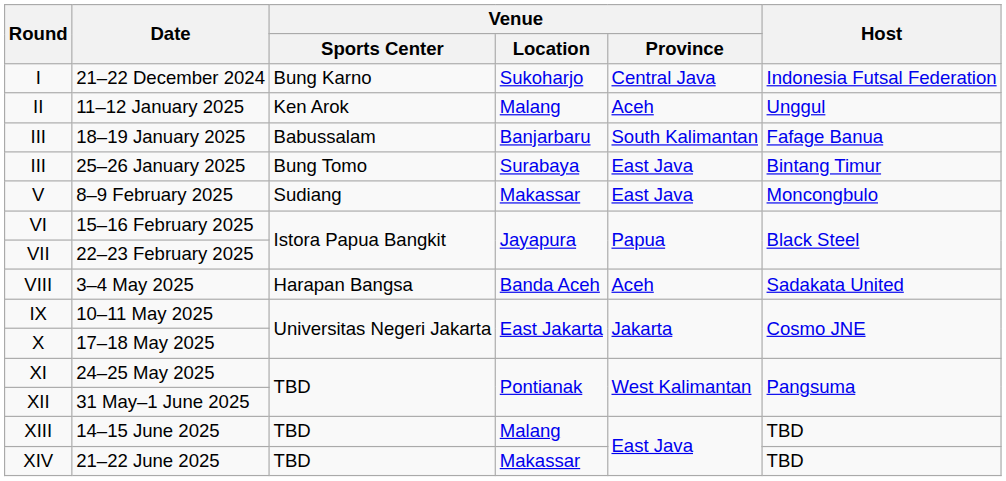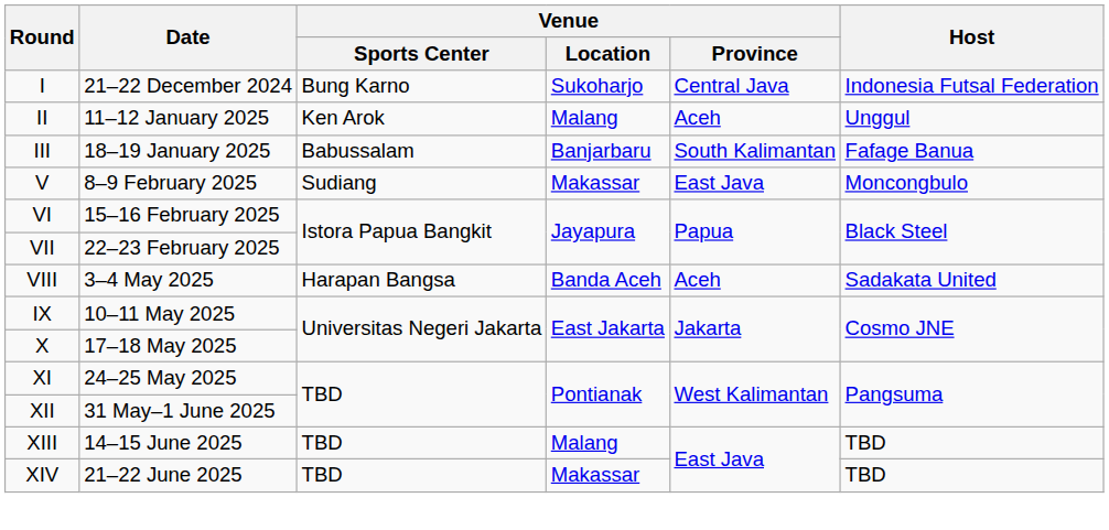 <table class="wikitable">
 <tr>
 <th rowspan="2">Round</th>
 <th rowspan="2">Date</th>
 <th colspan="3">Venue</th>
 <th rowspan="2">Host</th>
 </tr>
 <tr>
 <th>Sports Center</th>
 <th>Location</th>
 <th>Province</th>
 </tr>
 <tr>
 <td align="center">I</td>
 <td>21–22 December 2024</td>
 <td>Bung Karno</td>
 <td><a href='#'>Sukoharjo</a></td>
 <td><a href='#'>Central Java</a></td>
 <td><a href='#'>Indonesia Futsal Federation</a></td>
 </tr>
 <tr>
 <td align="center">II</td>
 <td>11–12 January 2025</td>
 <td>Ken Arok</td>
 <td><a href='#'>Malang</a></td>
 <td><a href='#'>Aceh</a></td>
 <td><a href='#'>Unggul</a></td>
 </tr>
 <tr>
 <td align="center">III</td>
 <td>18–19 January 2025</td>
 <td>Babussalam</td>
 <td><a href='#'>Banjarbaru</a></td>
 <td><a href='#'>South Kalimantan</a></td>
 <td><a href='#'>Fafage Banua</a></td>
-</tr>
-<tr>
-<td align="center">III</td>
-<td>25–26 January 2025</td>
-<td>Bung Tomo</td>
-<td><a href='#'>Surabaya</a></td>
-<td><a href='#'>East Java</a></td>
-<td><a href='#'>Bintang Timur</a></td>
 </tr>
 <tr>
 <td align="center">V</td>
 <td>8–9 February 2025</td>
 <td>Sudiang</td>
 <td><a href='#'>Makassar</a></td>
 <td><a href='#'>East Java</a></td>
 <td><a href='#'>Moncongbulo</a></td>
 </tr>
 <tr>
 <td align="center">VI</td>
 <td>15–16 February 2025</td>
 <td rowspan="2">Istora Papua Bangkit</td>
 <td rowspan="2"><a href='#'>Jayapura</a></td>
 <td rowspan="2"><a href='#'>Papua</a></td>
 <td rowspan="2"><a href='#'>Black Steel</a></td>
 </tr>
 <tr>
 <td align="center">VII</td>
 <td>22–23 February 2025</td>
 </tr>
 <tr>
 <td align="center">VIII</td>
 <td>3–4 May 2025</td>
 <td>Harapan Bangsa</td>
 <td><a href='#'>Banda Aceh</a></td>
 <td><a href='#'>Aceh</a></td>
 <td><a href='#'>Sadakata United</a></td>
 </tr>
 <tr>
 <td align="center">IX</td>
 <td>10–11 May 2025</td>
 <td rowspan="2">Universitas Negeri Jakarta</td>
 <td rowspan="2"><a href='#'>East Jakarta</a></td>
 <td rowspan="2"><a href='#'>Jakarta</a></td>
 <td rowspan="2"><a href='#'>Cosmo JNE</a></td>
 </tr>
 <tr>
 <td align="center">X</td>
 <td>17–18 May 2025</td>
 </tr>
 <tr>
 <td align="center">XI</td>
 <td>24–25 May 2025</td>
 <td rowspan="2">TBD</td>
 <td rowspan="2"><a href='#'>Pontianak</a></td>
 <td rowspan="2"><a href='#'>West Kalimantan</a></td>
 <td rowspan="2"><a href='#'>Pangsuma</a></td>
 </tr>
 <tr>
 <td align="center">XII</td>
 <td>31 May–1 June 2025</td>
 </tr>
 <tr>
 <td align="center">XIII</td>
 <td>14–15 June 2025</td>
 <td>TBD</td>
 <td><a href='#'>Malang</a></td>
 <td rowspan="2"><a href='#'>East Java</a></td>
 <td>TBD</td>
 </tr>
 <tr>
 <td align="center">XIV</td>
 <td>21–22 June 2025</td>
 <td>TBD</td>
 <td><a href='#'>Makassar</a></td>
 <td>TBD</td>
 </tr>
 </table>
